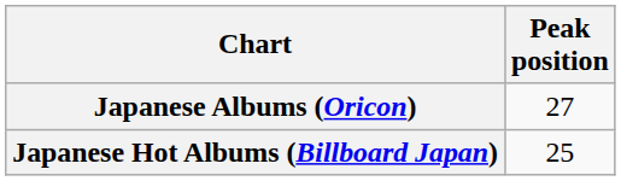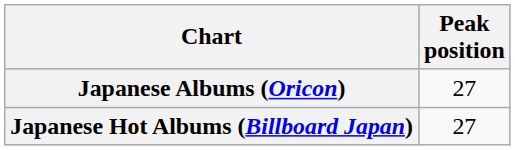 <table class="wikitable plainrowheaders" style="text-align:center">
 <tr>
 <th scope="col">Chart</th>
 <th scope="col">Peak<br>position</th>
 </tr>
 <tr>
 <th scope="row">Japanese Albums (<em><a href='#'>Oricon</a></em>)</th>
 <td>27</td>
 </tr>
 <tr>
 <th scope="row">Japanese Hot Albums (<em><a href='#'>Billboard Japan</a></em>)</th>
-<td>25</td>
+<td>27</td>
 </tr>
 </table>
